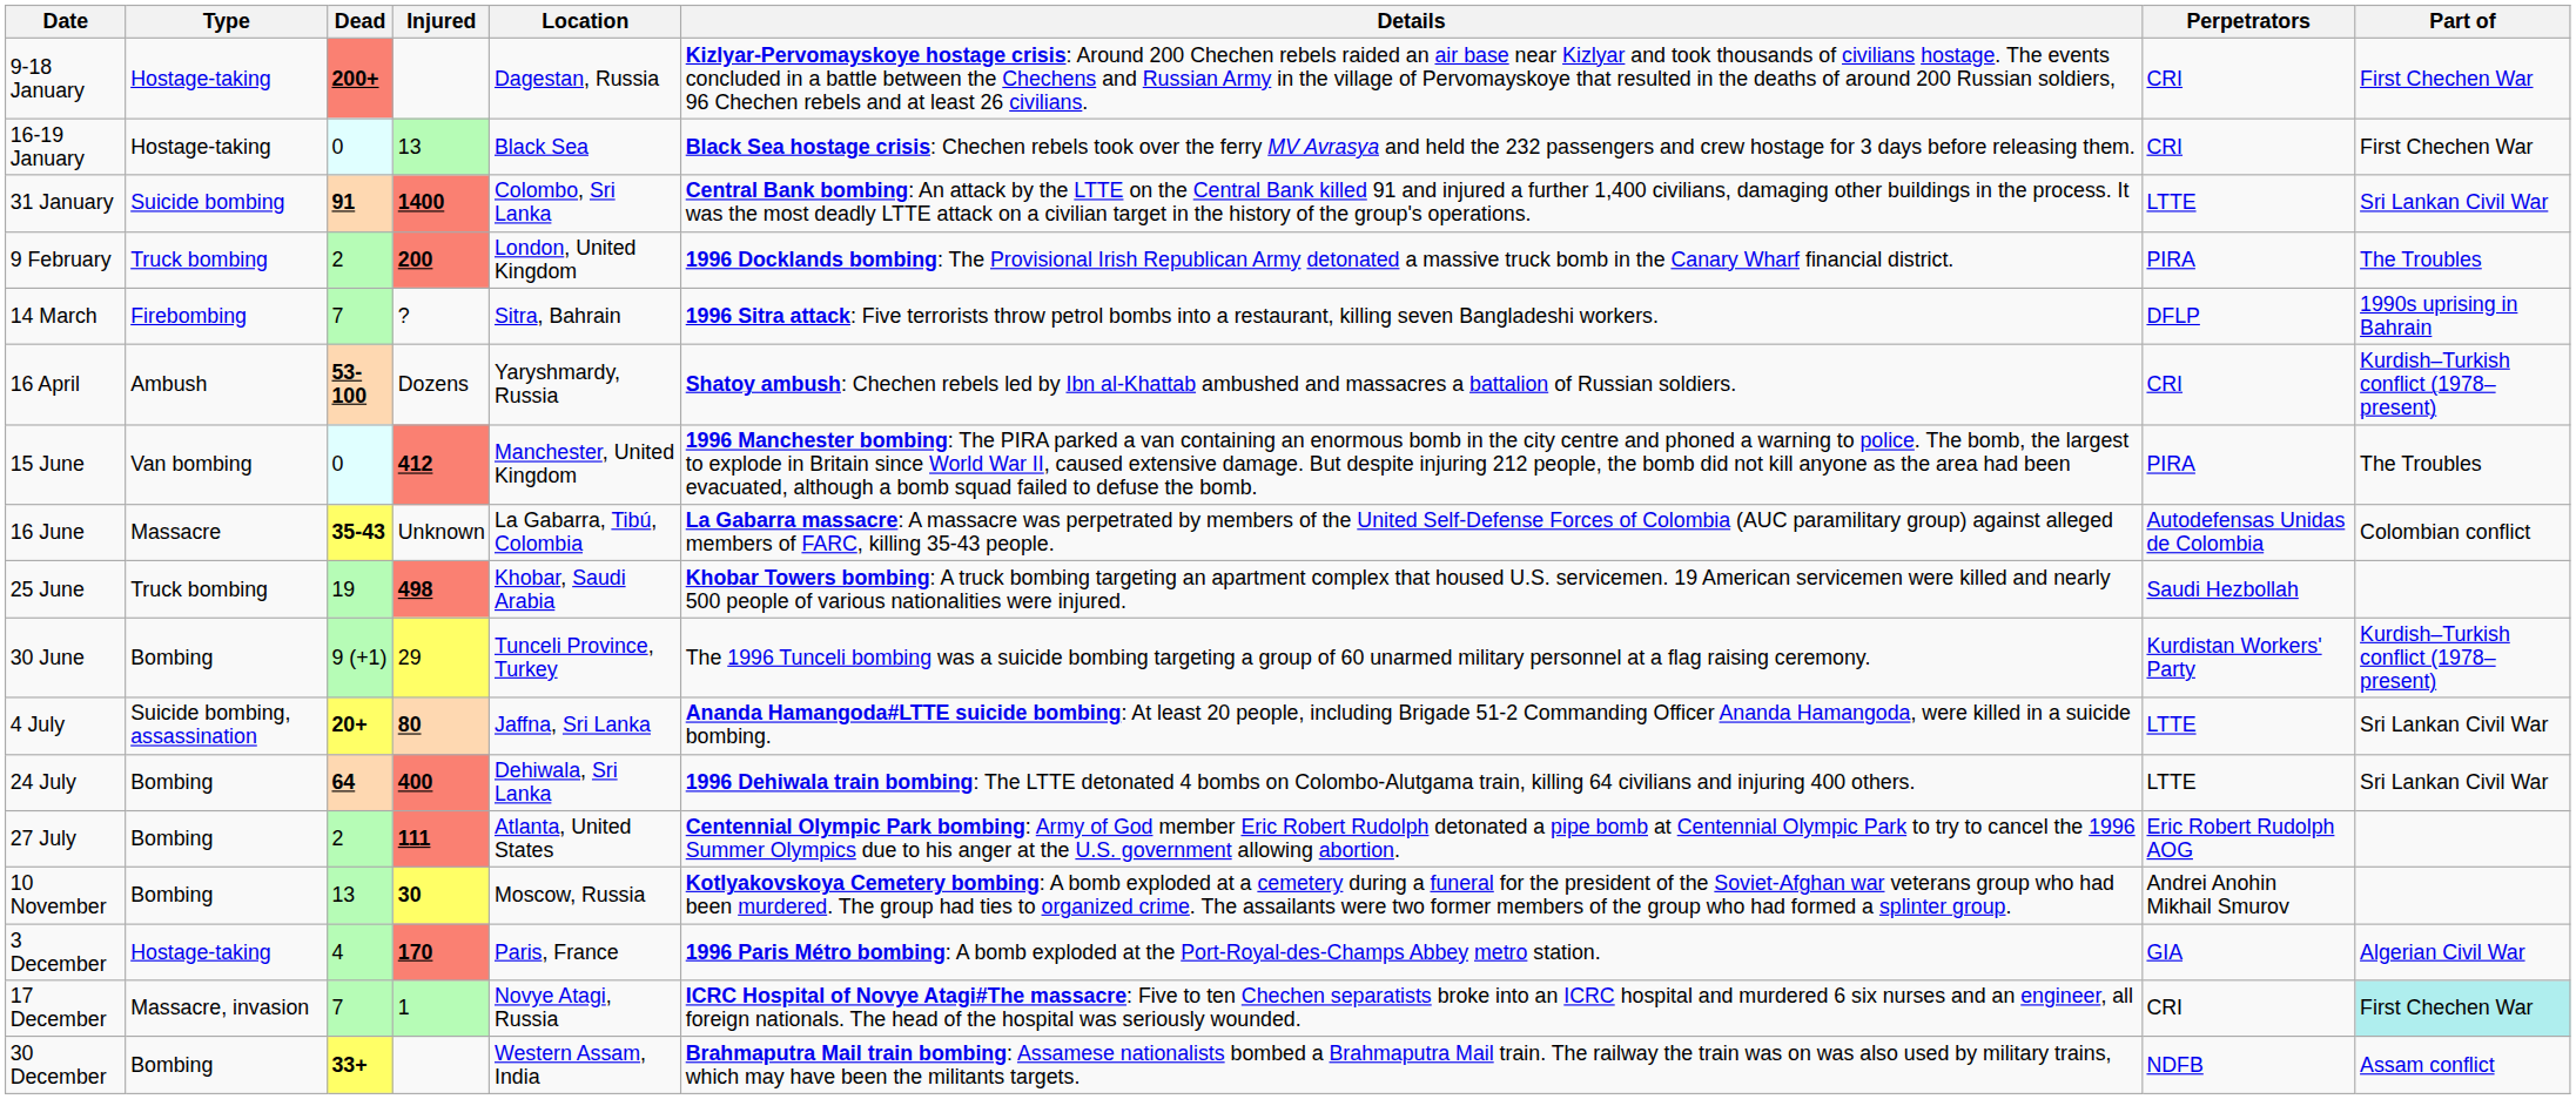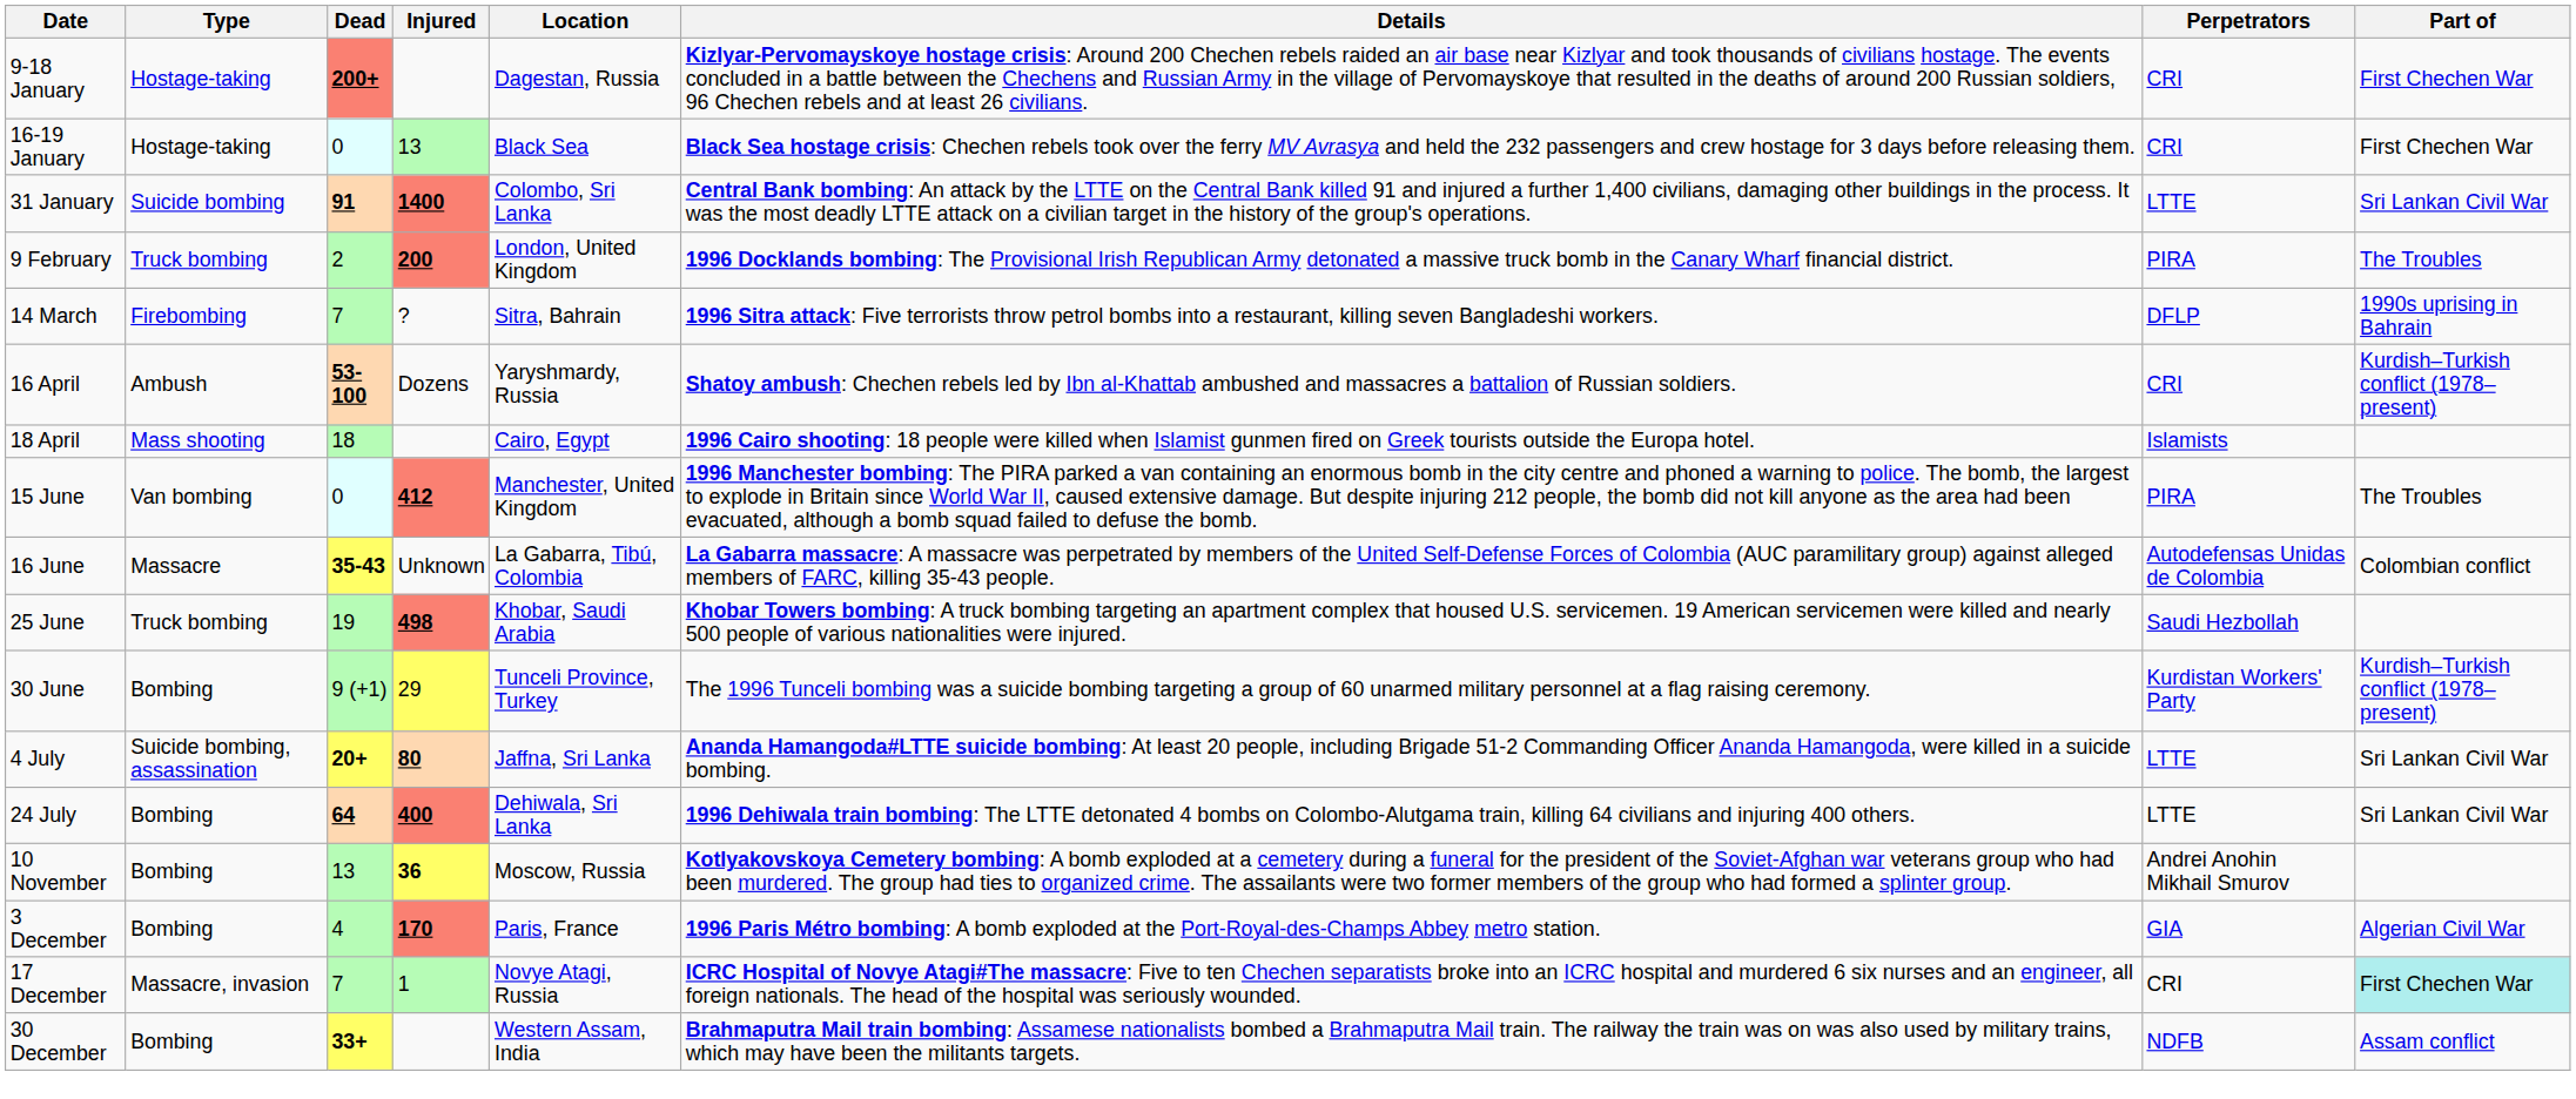 <table class="wikitable sortable">
 <tr>
 <th>Date</th>
 <th>Type</th>
 <th>Dead</th>
 <th>Injured</th>
 <th>Location</th>
 <th>Details</th>
 <th>Perpetrators</th>
 <th>Part of</th>
 </tr>
 <tr>
 <td>9-18 January</td>
 <td><a href='#'>Hostage-taking</a></td>
 <td style="background:#FA8072;text-align:left"><u><strong>200+</strong></u></td>
 <td></td>
 <td><a href='#'>Dagestan</a>, Russia</td>
 <td><strong><a href='#'>Kizlyar-Pervomayskoye hostage crisis</a></strong>: Around 200 Chechen rebels raided an <a href='#'>air base</a> near <a href='#'>Kizlyar</a> and took thousands of <a href='#'>civilians</a> <a href='#'>hostage</a>. The events concluded in a battle between the <a href='#'>Chechens</a> and <a href='#'>Russian Army</a> in the village of Pervomayskoye that resulted in the deaths of around 200 Russian soldiers, 96 Chechen rebels and at least 26 <a href='#'>civilians</a>.</td>
 <td><a href='#'>CRI</a></td>
 <td><a href='#'>First Chechen War</a></td>
 </tr>
 <tr>
 <td>16-19 January</td>
 <td>Hostage-taking</td>
 <td style="background:#E0FFFF;text-align:left">0</td>
 <td style="background:#b6fcb6;text-align:left">13</td>
 <td><a href='#'>Black Sea</a></td>
 <td><strong><a href='#'>Black Sea hostage crisis</a></strong>: Chechen rebels took over the ferry <em><a href='#'>MV Avrasya</a></em> and held the 232 passengers and crew hostage for 3 days before releasing them.</td>
 <td><a href='#'>CRI</a></td>
 <td>First Chechen War</td>
 </tr>
 <tr>
 <td>31 January</td>
 <td><a href='#'>Suicide bombing</a></td>
 <td style="background:#FED8B1;text-align:left"><u><strong>91</strong></u></td>
 <td style="background:#FA8072;text-align:left"><u><strong>1400</strong></u></td>
 <td><a href='#'>Colombo</a>, <a href='#'>Sri Lanka</a></td>
 <td><strong><a href='#'>Central Bank bombing</a></strong>: An attack by the <a href='#'>LTTE</a> on the <a href='#'>Central Bank killed</a> 91 and injured a further 1,400 civilians, damaging other buildings in the process. It was the most deadly LTTE attack on a civilian target in the history of the group's operations.</td>
 <td><a href='#'>LTTE</a></td>
 <td><a href='#'>Sri Lankan Civil War</a></td>
 </tr>
 <tr>
 <td>9 February</td>
 <td><a href='#'>Truck bombing</a></td>
 <td style="background:#b6fcb6;text-align:left">2</td>
 <td style="background:#FA8072;text-align:left"><u><strong>200</strong></u></td>
 <td><a href='#'>London</a>, United Kingdom</td>
 <td><strong><a href='#'>1996 Docklands bombing</a></strong>: The <a href='#'>Provisional Irish Republican Army</a> <a href='#'>detonated</a> a massive truck bomb in the <a href='#'>Canary Wharf</a> financial district.</td>
 <td><a href='#'>PIRA</a></td>
 <td><a href='#'>The Troubles</a></td>
 </tr>
 <tr>
 <td>14 March</td>
 <td><a href='#'>Firebombing</a></td>
 <td style="background:#b6fcb6;text-align:left">7</td>
 <td>?</td>
 <td><a href='#'>Sitra</a>, Bahrain</td>
 <td><strong><a href='#'>1996 Sitra attack</a></strong>: Five terrorists throw petrol bombs into a restaurant, killing seven Bangladeshi workers.</td>
 <td><a href='#'>DFLP</a></td>
 <td><a href='#'>1990s uprising in Bahrain</a></td>
 </tr>
 <tr>
 <td>16 April</td>
 <td>Ambush</td>
 <td style="background:#FED8B1;text-align:left"><u><strong>53-100</strong></u></td>
 <td>Dozens</td>
 <td>Yaryshmardy, Russia</td>
 <td><strong><a href='#'>Shatoy ambush</a></strong>: Chechen rebels led by <a href='#'>Ibn al-Khattab</a> ambushed and massacres a <a href='#'>battalion</a> of Russian soldiers.</td>
 <td><a href='#'>CRI</a></td>
 <td><a href='#'>Kurdish–Turkish conflict (1978–present)</a></td>
 </tr>
 <tr>
+<td>18 April</td>
+<td><a href='#'>Mass shooting</a></td>
+<td style="background:#b6fcb6;text-align:left">18</td>
+<td></td>
+<td><a href='#'>Cairo</a>, <a href='#'>Egypt</a></td>
+<td><strong><a href='#'>1996 Cairo shooting</a></strong>: 18 people were killed when <a href='#'>Islamist</a> gunmen fired on <a href='#'>Greek</a> tourists outside the Europa hotel.</td>
+<td><a href='#'>Islamists</a></td>
+<td></td>
+</tr>
+<tr>
 <td>15 June</td>
 <td>Van bombing</td>
 <td style="background:#E0FFFF;text-align:left">0</td>
 <td style="background:#FA8072;text-align:left"><u><strong>412</strong></u></td>
 <td><a href='#'>Manchester</a>, United Kingdom</td>
 <td><strong><a href='#'>1996 Manchester bombing</a></strong>: The PIRA parked a van containing an enormous bomb in the city centre and phoned a warning to <a href='#'>police</a>. The bomb, the largest to explode in Britain since <a href='#'>World War II</a>, caused extensive damage. But despite injuring 212 people, the bomb did not kill anyone as the area had been evacuated, although a bomb squad failed to defuse the bomb.</td>
 <td><a href='#'>PIRA</a></td>
 <td>The Troubles</td>
 </tr>
 <tr>
 <td>16 June</td>
 <td>Massacre</td>
 <td style="background:#FFFF66;text-align:left"><strong>35-43</strong></td>
 <td>Unknown</td>
 <td>La Gabarra, <a href='#'>Tibú</a>, <a href='#'>Colombia</a></td>
 <td><strong><a href='#'>La Gabarra massacre</a></strong>: A massacre was perpetrated by members of the <a href='#'>United Self-Defense Forces of Colombia</a> (AUC paramilitary group) against alleged members of <a href='#'>FARC</a>, killing 35-43 people.</td>
 <td><a href='#'>Autodefensas Unidas de Colombia</a></td>
 <td>Colombian conflict</td>
 </tr>
 <tr>
 <td>25 June</td>
 <td>Truck bombing</td>
 <td style="background:#b6fcb6;text-align:left">19</td>
 <td style="background:#FA8072;text-align:left"><u><strong>498</strong></u></td>
 <td><a href='#'>Khobar</a>, <a href='#'>Saudi Arabia</a></td>
 <td><strong><a href='#'>Khobar Towers bombing</a></strong>: A truck bombing targeting an apartment complex that housed U.S. servicemen. 19 American servicemen were killed and nearly 500 people of various nationalities were injured.</td>
 <td><a href='#'>Saudi Hezbollah</a></td>
 <td></td>
 </tr>
 <tr>
 <td>30 June</td>
 <td>Bombing</td>
 <td style="background:#b6fcb6;text-align:left">9 (+1)</td>
 <td style="background:#FFFF66;text-align:left">29</td>
 <td><a href='#'>Tunceli Province</a>, <a href='#'>Turkey</a></td>
 <td>The <a href='#'>1996 Tunceli bombing</a> was a suicide bombing targeting a group of 60 unarmed military personnel at a flag raising ceremony.</td>
 <td><a href='#'>Kurdistan Workers' Party</a></td>
 <td><a href='#'>Kurdish–Turkish conflict (1978–present)</a></td>
 </tr>
 <tr>
 <td>4 July</td>
 <td>Suicide bombing, <a href='#'>assassination</a></td>
 <td style="background:#FFFF66;text-align:left"><strong>20+</strong></td>
 <td style="background:#FED8B1;text-align:left"><u><strong>80</strong></u></td>
 <td><a href='#'>Jaffna</a>, <a href='#'>Sri Lanka</a></td>
 <td><strong><a href='#'>Ananda Hamangoda#LTTE suicide bombing</a></strong>: At least 20 people, including Brigade 51-2 Commanding Officer <a href='#'>Ananda Hamangoda</a>, were killed in a suicide bombing.</td>
 <td><a href='#'>LTTE</a></td>
 <td>Sri Lankan Civil War</td>
 </tr>
 <tr>
 <td>24 July</td>
 <td>Bombing</td>
 <td style="background:#FED8B1;text-align:left"><u><strong>64</strong></u></td>
 <td style="background:#FA8072;text-align:left"><u><strong>400</strong></u></td>
 <td><a href='#'>Dehiwala</a>, <a href='#'>Sri Lanka</a></td>
 <td><strong><a href='#'>1996 Dehiwala train bombing</a></strong>: The LTTE detonated 4 bombs on Colombo-Alutgama train, killing 64 civilians and injuring 400 others.</td>
 <td>LTTE</td>
 <td>Sri Lankan Civil War</td>
 </tr>
 <tr>
-<td>27 July</td>
-<td>Bombing</td>
-<td style="background:#b6fcb6;text-align:left">2</td>
-<td style="background:#FA8072;text-align:left"><u><strong>111</strong></u></td>
-<td><a href='#'>Atlanta</a>, United States</td>
-<td><strong><a href='#'>Centennial Olympic Park bombing</a></strong>: <a href='#'>Army of God</a> member <a href='#'>Eric Robert Rudolph</a> detonated a <a href='#'>pipe bomb</a> at <a href='#'>Centennial Olympic Park</a> to try to cancel the <a href='#'>1996 Summer Olympics</a> due to his anger at the <a href='#'>U.S. government</a> allowing <a href='#'>abortion</a>.</td>
-<td><a href='#'>Eric Robert Rudolph</a><br><a href='#'>AOG</a></td>
-<td></td>
-</tr>
-<tr>
 <td>10 November</td>
 <td>Bombing</td>
 <td style="background:#b6fcb6;text-align:left">13</td>
-<td style="background:#FFFF66;text-align:left"><strong>30</strong></td>
+<td style="background:#FFFF66;text-align:left"><strong>36</strong></td>
 <td>Moscow, Russia</td>
 <td><strong><a href='#'>Kotlyakovskoya Cemetery bombing</a></strong>: A bomb exploded at a <a href='#'>cemetery</a> during a <a href='#'>funeral</a> for the president of the <a href='#'>Soviet-Afghan war</a> veterans group who had been <a href='#'>murdered</a>. The group had ties to <a href='#'>organized crime</a>. The assailants were two former members of the group who had formed a <a href='#'>splinter group</a>.</td>
 <td>Andrei Anohin <br> Mikhail Smurov</td>
 <td></td>
 </tr>
 <tr>
 <td>3 December</td>
-<td><a href='#'>Hostage-taking</a></td>
+<td>Bombing</td>
 <td style="background:#b6fcb6;text-align:left">4</td>
 <td style="background:#FA8072;text-align:left"><u><strong>170</strong></u></td>
 <td><a href='#'>Paris</a>, France</td>
 <td><strong><a href='#'>1996 Paris Métro bombing</a></strong>: A bomb exploded at the <a href='#'>Port-Royal-des-Champs Abbey</a> <a href='#'>metro</a> station.</td>
 <td><a href='#'>GIA</a></td>
 <td><a href='#'>Algerian Civil War</a></td>
 </tr>
 <tr>
 <td>17 December</td>
 <td>Massacre, invasion</td>
 <td style="background:#b6fcb6;text-align:left">7</td>
 <td style="background:#b6fcb6;text-align:left">1</td>
 <td><a href='#'>Novye Atagi</a>, Russia</td>
 <td><strong><a href='#'>ICRC Hospital of Novye Atagi#The massacre</a></strong>: Five to ten <a href='#'>Chechen separatists</a> broke into an <a href='#'>ICRC</a> hospital and murdered 6 six nurses and an <a href='#'>engineer</a>, all foreign nationals. The head of the hospital was seriously wounded.</td>
 <td>CRI</td>
 <td style="background: paleturquoise;">First Chechen War</td>
 </tr>
 <tr>
 <td>30 December</td>
 <td>Bombing</td>
 <td style="background:#FFFF66;text-align:left"><strong>33+</strong></td>
 <td></td>
 <td><a href='#'>Western Assam</a>, India</td>
 <td><strong><a href='#'>Brahmaputra Mail train bombing</a></strong>: <a href='#'>Assamese nationalists</a> bombed a <a href='#'>Brahmaputra Mail</a> train. The railway the train was on was also used by military trains, which may have been the militants targets.</td>
 <td><a href='#'>NDFB</a></td>
 <td><a href='#'>Assam conflict</a></td>
 </tr>
 </table>
